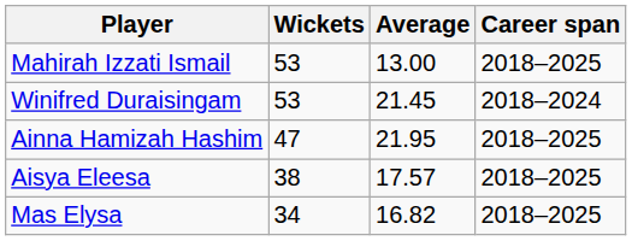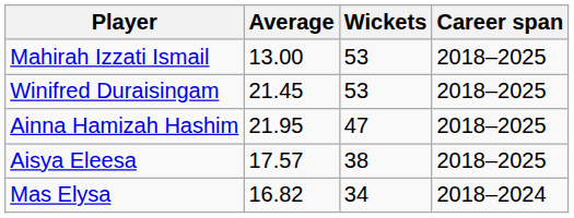 <table class="wikitable">
 <tr>
 <th>Player</th>
+<th>Average</th>
 <th>Wickets</th>
-<th>Average</th>
 <th>Career span</th>
 </tr>
 <tr>
 <td><a href='#'>Mahirah Izzati Ismail</a></td>
+<td>13.00</td>
 <td>53</td>
-<td>13.00</td>
 <td>2018–2025</td>
 </tr>
 <tr>
 <td><a href='#'>Winifred Duraisingam</a></td>
+<td>21.45</td>
 <td>53</td>
-<td>21.45</td>
-<td>2018–2024</td>
+<td>2018–2025</td>
 </tr>
 <tr>
 <td><a href='#'>Ainna Hamizah Hashim</a></td>
+<td>21.95</td>
 <td>47</td>
-<td>21.95</td>
 <td>2018–2025</td>
 </tr>
 <tr>
 <td><a href='#'>Aisya Eleesa</a></td>
+<td>17.57</td>
 <td>38</td>
-<td>17.57</td>
 <td>2018–2025</td>
 </tr>
 <tr>
 <td><a href='#'>Mas Elysa</a></td>
+<td>16.82</td>
 <td>34</td>
-<td>16.82</td>
-<td>2018–2025</td>
+<td>2018–2024</td>
 </tr>
 </table>
